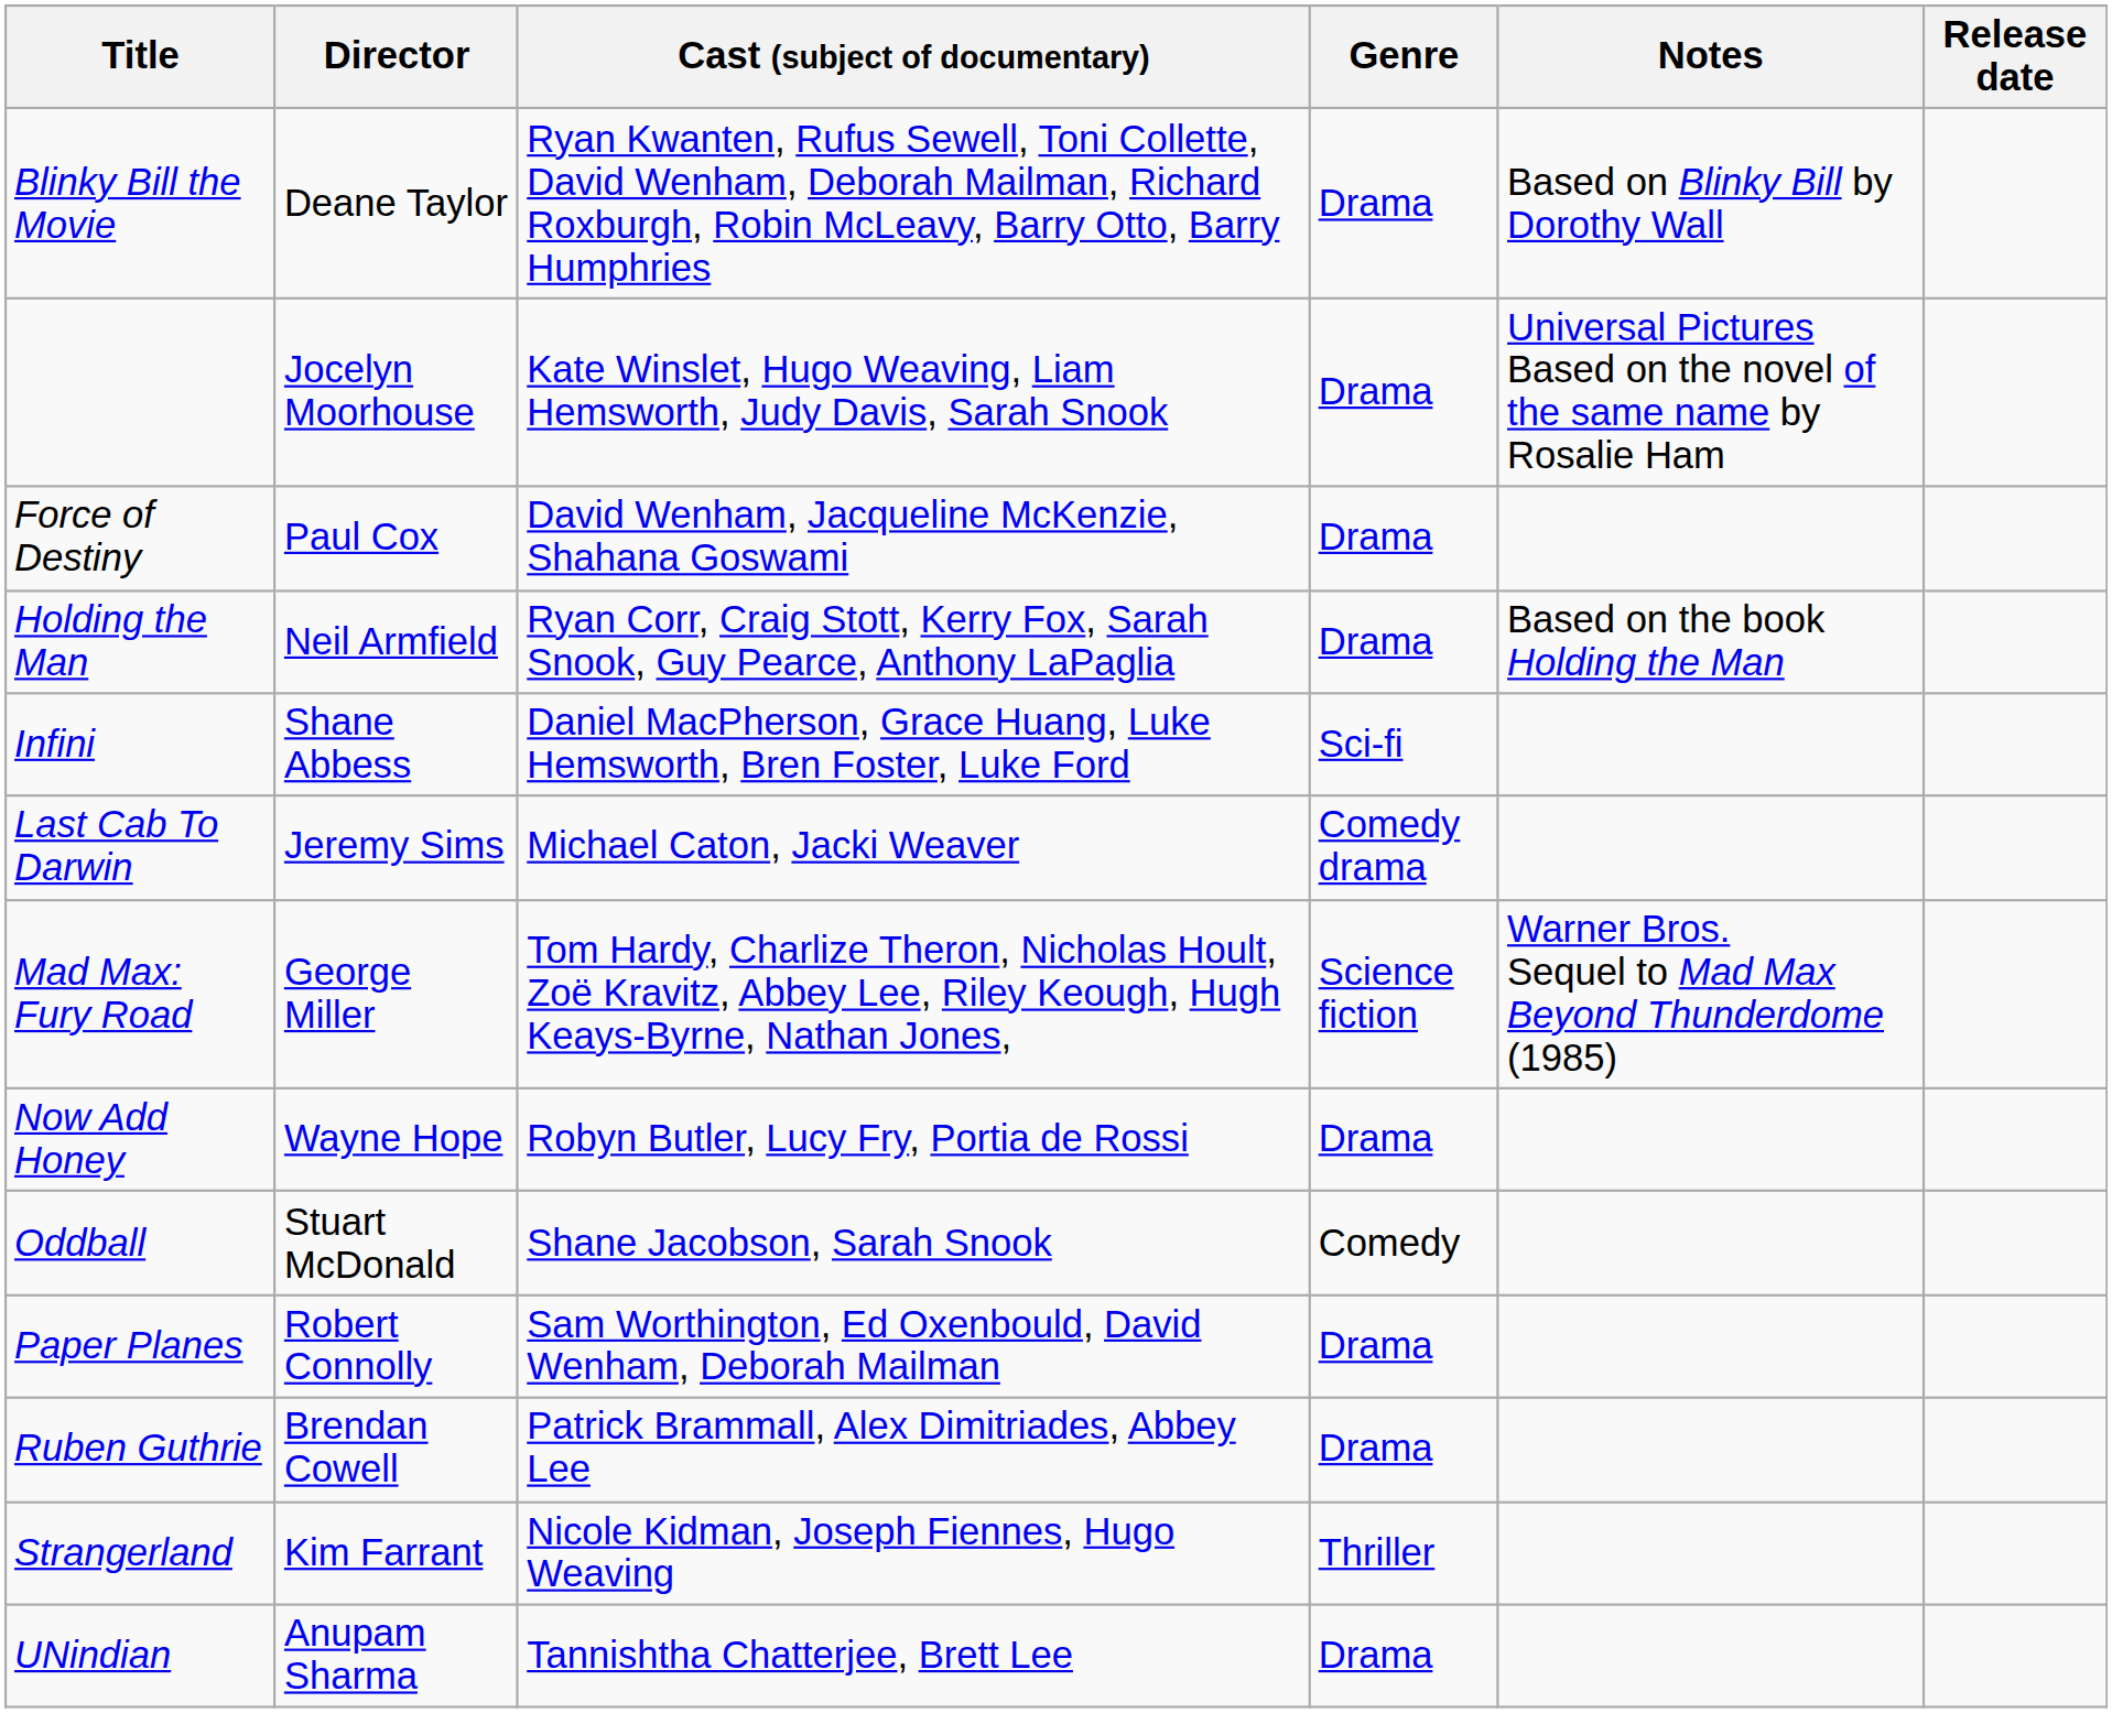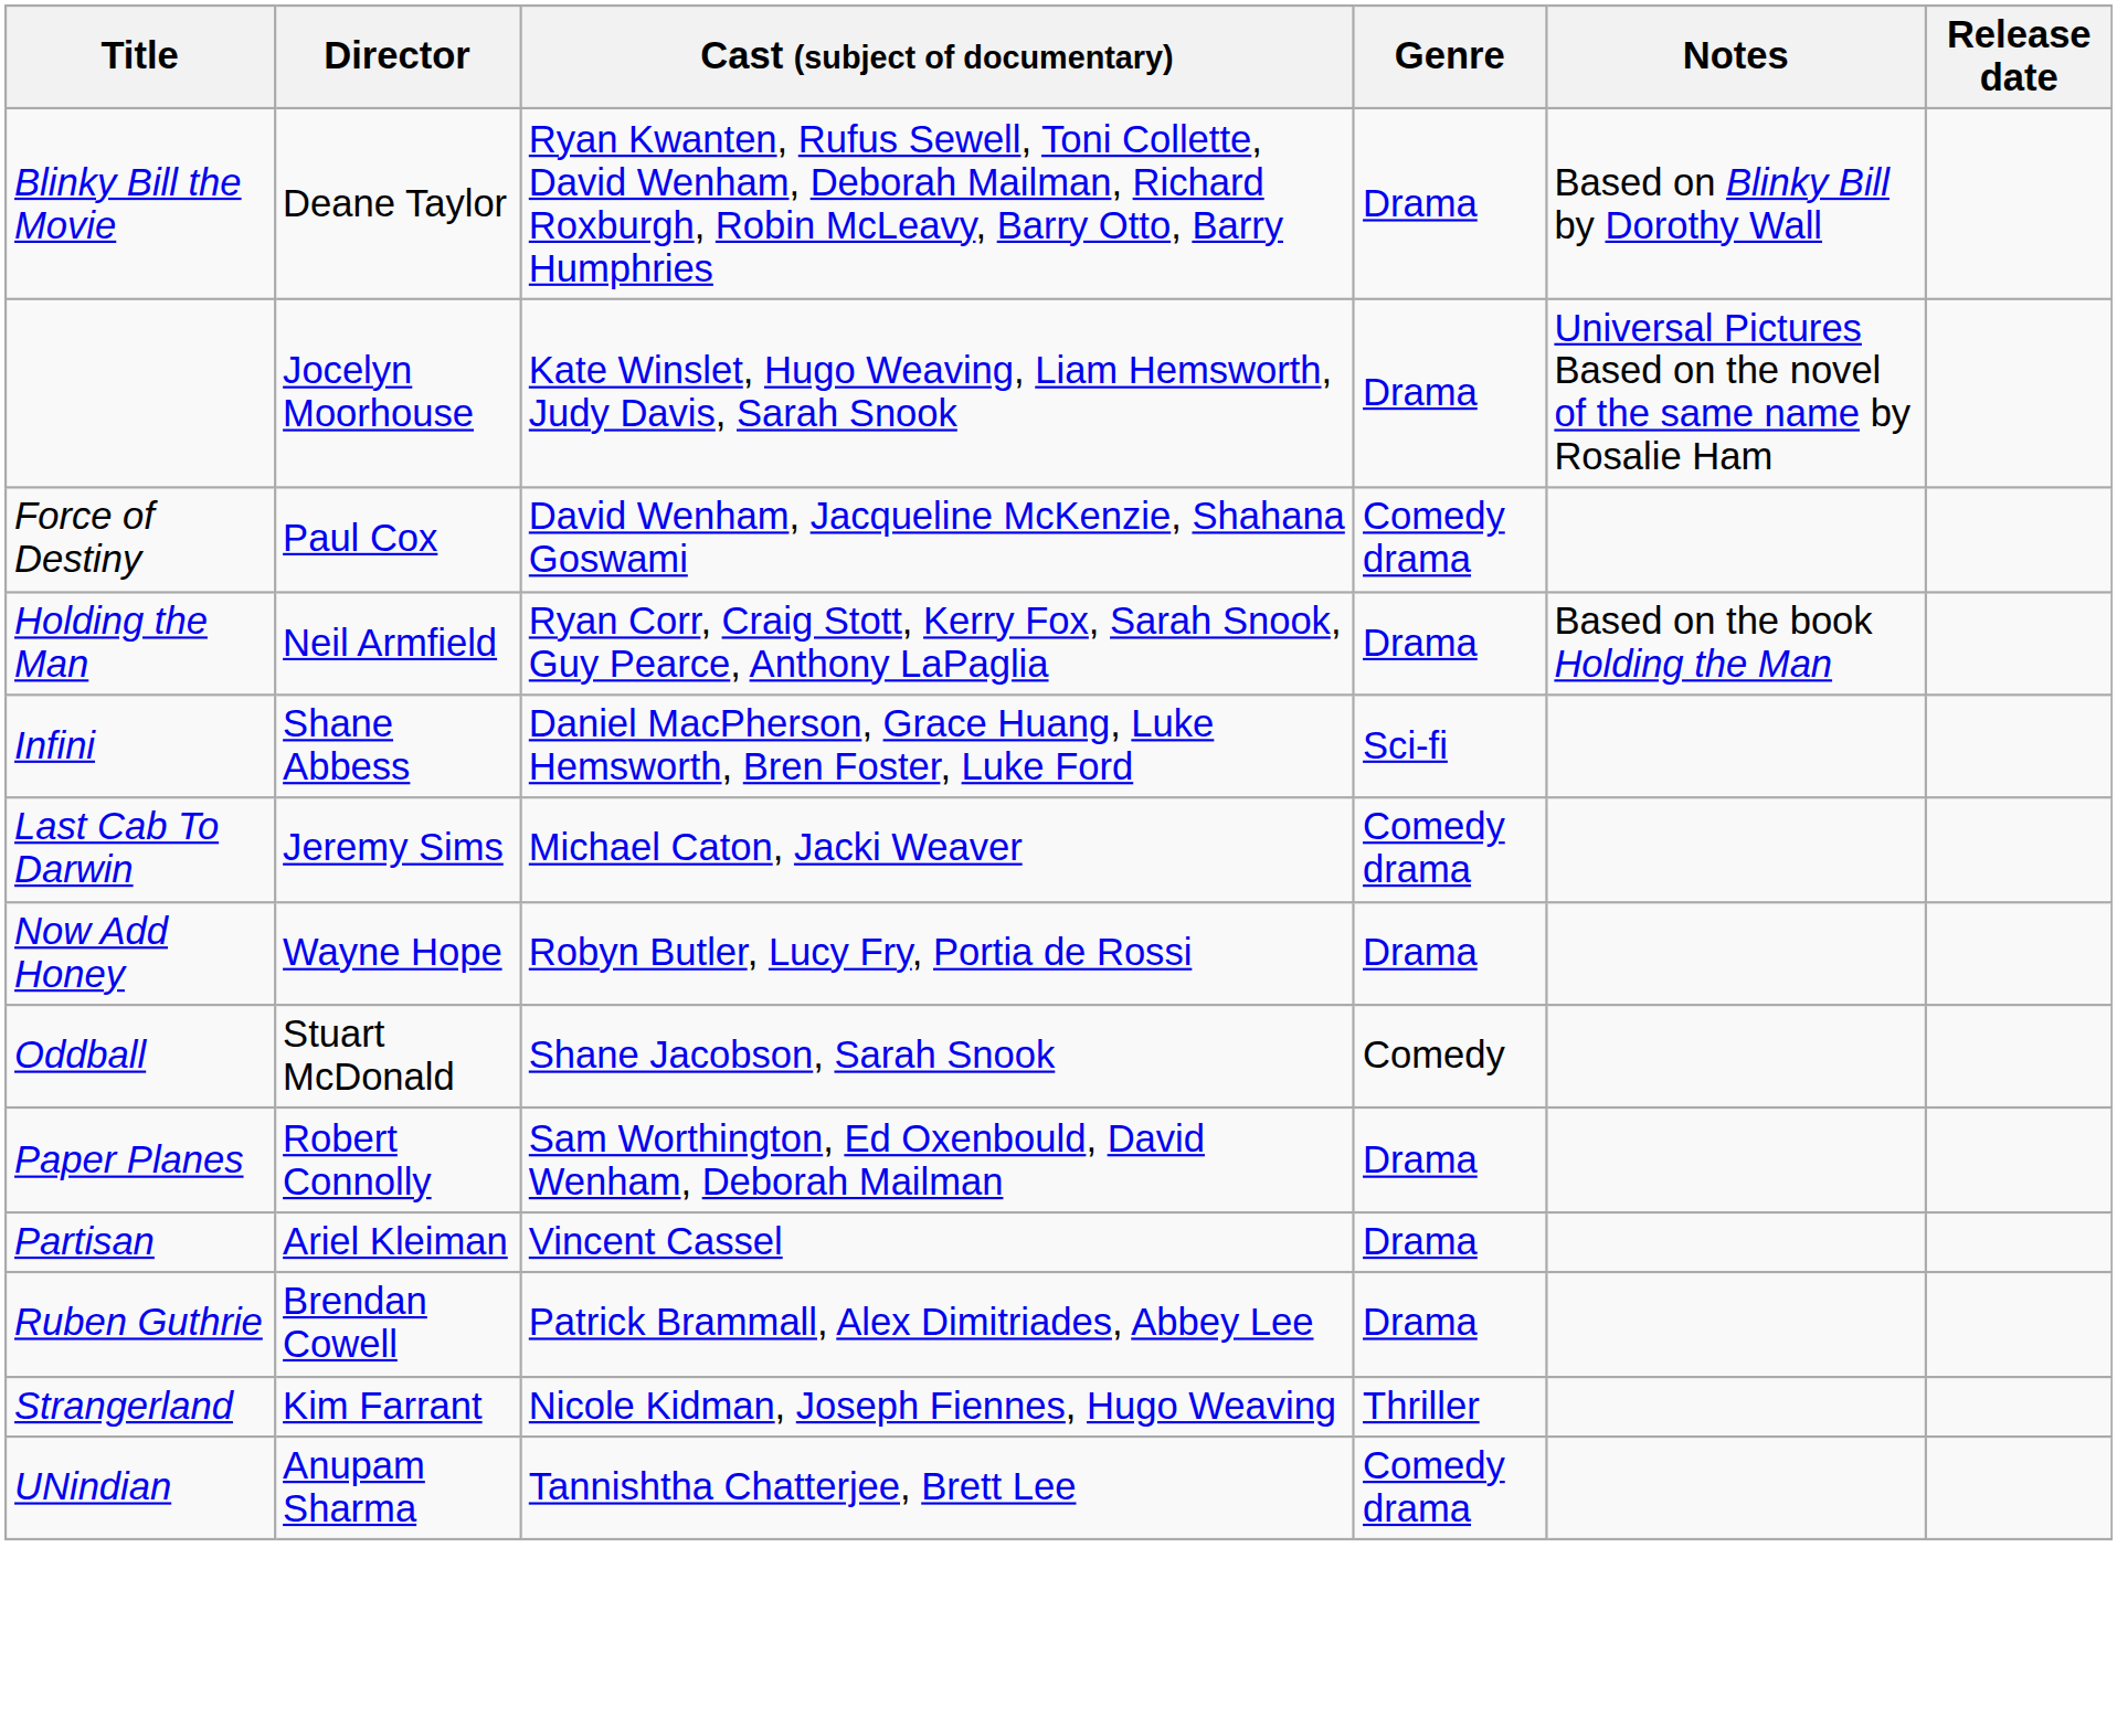 <table class="wikitable sortable" style="width:100%;">
 <tr>
 <th>Title</th>
 <th>Director</th>
 <th>Cast <small>(subject of documentary)</small></th>
 <th>Genre</th>
 <th>Notes</th>
 <th>Release date</th>
 </tr>
 <tr>
 <td><span></span> <em><a href='#'>Blinky Bill the Movie</a></em></td>
 <td>Deane Taylor</td>
 <td><a href='#'>Ryan Kwanten</a>, <a href='#'>Rufus Sewell</a>, <a href='#'>Toni Collette</a>, <a href='#'>David Wenham</a>, <a href='#'>Deborah Mailman</a>, <a href='#'>Richard Roxburgh</a>, <a href='#'>Robin McLeavy</a>, <a href='#'>Barry Otto</a>, <a href='#'>Barry Humphries</a></td>
 <td><a href='#'>Drama</a></td>
 <td>Based on <em><a href='#'>Blinky Bill</a></em> by <a href='#'>Dorothy Wall</a></td>
 <td></td>
 </tr>
 <tr>
 <td><span></span> <em></em></td>
 <td><a href='#'>Jocelyn Moorhouse</a></td>
 <td><a href='#'>Kate Winslet</a>, <a href='#'>Hugo Weaving</a>, <a href='#'>Liam Hemsworth</a>, <a href='#'>Judy Davis</a>, <a href='#'>Sarah Snook</a></td>
 <td><a href='#'>Drama</a></td>
 <td><a href='#'>Universal Pictures</a><br>Based on the novel <a href='#'>of the same name</a> by Rosalie Ham</td>
 <td></td>
 </tr>
 <tr>
 <td><span></span> <em>Force of Destiny</em></td>
 <td><a href='#'>Paul Cox</a></td>
 <td><a href='#'>David Wenham</a>, <a href='#'>Jacqueline McKenzie</a>, <a href='#'>Shahana Goswami</a></td>
-<td><a href='#'>Drama</a></td>
+<td><a href='#'>Comedy drama</a></td>
 <td></td>
 <td></td>
 </tr>
 <tr>
 <td><span></span> <em><a href='#'>Holding the Man</a></em></td>
 <td><a href='#'>Neil Armfield</a></td>
 <td><a href='#'>Ryan Corr</a>, <a href='#'>Craig Stott</a>, <a href='#'>Kerry Fox</a>, <a href='#'>Sarah Snook</a>, <a href='#'>Guy Pearce</a>, <a href='#'>Anthony LaPaglia</a></td>
 <td><a href='#'>Drama</a></td>
 <td>Based on the book <em><a href='#'>Holding the Man</a></em></td>
 <td></td>
 </tr>
 <tr>
 <td><span></span> <em><a href='#'>Infini</a></em></td>
 <td><a href='#'>Shane Abbess</a></td>
 <td><a href='#'>Daniel MacPherson</a>, <a href='#'>Grace Huang</a>, <a href='#'>Luke Hemsworth</a>, <a href='#'>Bren Foster</a>, <a href='#'>Luke Ford</a></td>
 <td><a href='#'>Sci-fi</a></td>
 <td></td>
 <td></td>
 </tr>
 <tr>
 <td><span></span> <em><a href='#'>Last Cab To Darwin</a></em></td>
 <td><a href='#'>Jeremy Sims</a></td>
 <td><a href='#'>Michael Caton</a>, <a href='#'>Jacki Weaver</a></td>
 <td><a href='#'>Comedy drama</a></td>
 <td></td>
 <td></td>
 </tr>
 <tr>
-<td><span></span> <em><a href='#'>Mad Max: Fury Road</a></em></td>
-<td><a href='#'>George Miller</a></td>
-<td><a href='#'>Tom Hardy</a>, <a href='#'>Charlize Theron</a>, <a href='#'>Nicholas Hoult</a>, <a href='#'>Zoë Kravitz</a>, <a href='#'>Abbey Lee</a>, <a href='#'>Riley Keough</a>, <a href='#'>Hugh Keays-Byrne</a>, <a href='#'>Nathan Jones</a>, </td>
-<td><a href='#'>Science fiction</a></td>
-<td><a href='#'>Warner Bros.</a><br>Sequel to <em><a href='#'>Mad Max Beyond Thunderdome</a></em> (1985)</td>
-<td></td>
-</tr>
-<tr>
 <td><span></span> <em><a href='#'>Now Add Honey</a></em></td>
 <td><a href='#'>Wayne Hope</a></td>
 <td><a href='#'>Robyn Butler</a>, <a href='#'>Lucy Fry</a>, <a href='#'>Portia de Rossi</a></td>
 <td><a href='#'>Drama</a></td>
 <td></td>
 <td></td>
 </tr>
 <tr>
 <td><span></span> <em><a href='#'>Oddball</a></em></td>
 <td>Stuart McDonald</td>
 <td><a href='#'>Shane Jacobson</a>, <a href='#'>Sarah Snook</a></td>
 <td>Comedy</td>
 <td></td>
 <td></td>
 </tr>
 <tr>
 <td><span></span> <em><a href='#'>Paper Planes</a></em></td>
 <td><a href='#'>Robert Connolly</a></td>
 <td><a href='#'>Sam Worthington</a>, <a href='#'>Ed Oxenbould</a>, <a href='#'>David Wenham</a>, <a href='#'>Deborah Mailman</a></td>
 <td><a href='#'>Drama</a></td>
 <td></td>
 <td></td>
 </tr>
 <tr>
+<td><span></span> <em><a href='#'>Partisan</a></em></td>
+<td><a href='#'>Ariel Kleiman</a></td>
+<td><a href='#'>Vincent Cassel</a></td>
+<td><a href='#'>Drama</a></td>
+<td></td>
+<td></td>
+</tr>
+<tr>
 <td><span></span> <em><a href='#'>Ruben Guthrie</a></em></td>
 <td><a href='#'>Brendan Cowell</a></td>
 <td><a href='#'>Patrick Brammall</a>, <a href='#'>Alex Dimitriades</a>, <a href='#'>Abbey Lee</a></td>
 <td><a href='#'>Drama</a></td>
 <td></td>
 <td></td>
 </tr>
 <tr>
 <td><span></span> <em><a href='#'>Strangerland</a></em></td>
 <td><a href='#'>Kim Farrant</a></td>
 <td><a href='#'>Nicole Kidman</a>, <a href='#'>Joseph Fiennes</a>, <a href='#'>Hugo Weaving</a></td>
 <td><a href='#'>Thriller</a></td>
 <td></td>
 <td></td>
 </tr>
 <tr>
 <td><span></span> <em><a href='#'>UNindian</a></em></td>
 <td><a href='#'>Anupam Sharma</a></td>
 <td><a href='#'>Tannishtha Chatterjee</a>, <a href='#'>Brett Lee</a></td>
-<td><a href='#'>Drama</a></td>
+<td><a href='#'>Comedy drama</a></td>
 <td></td>
 <td></td>
 </tr>
 </table>
